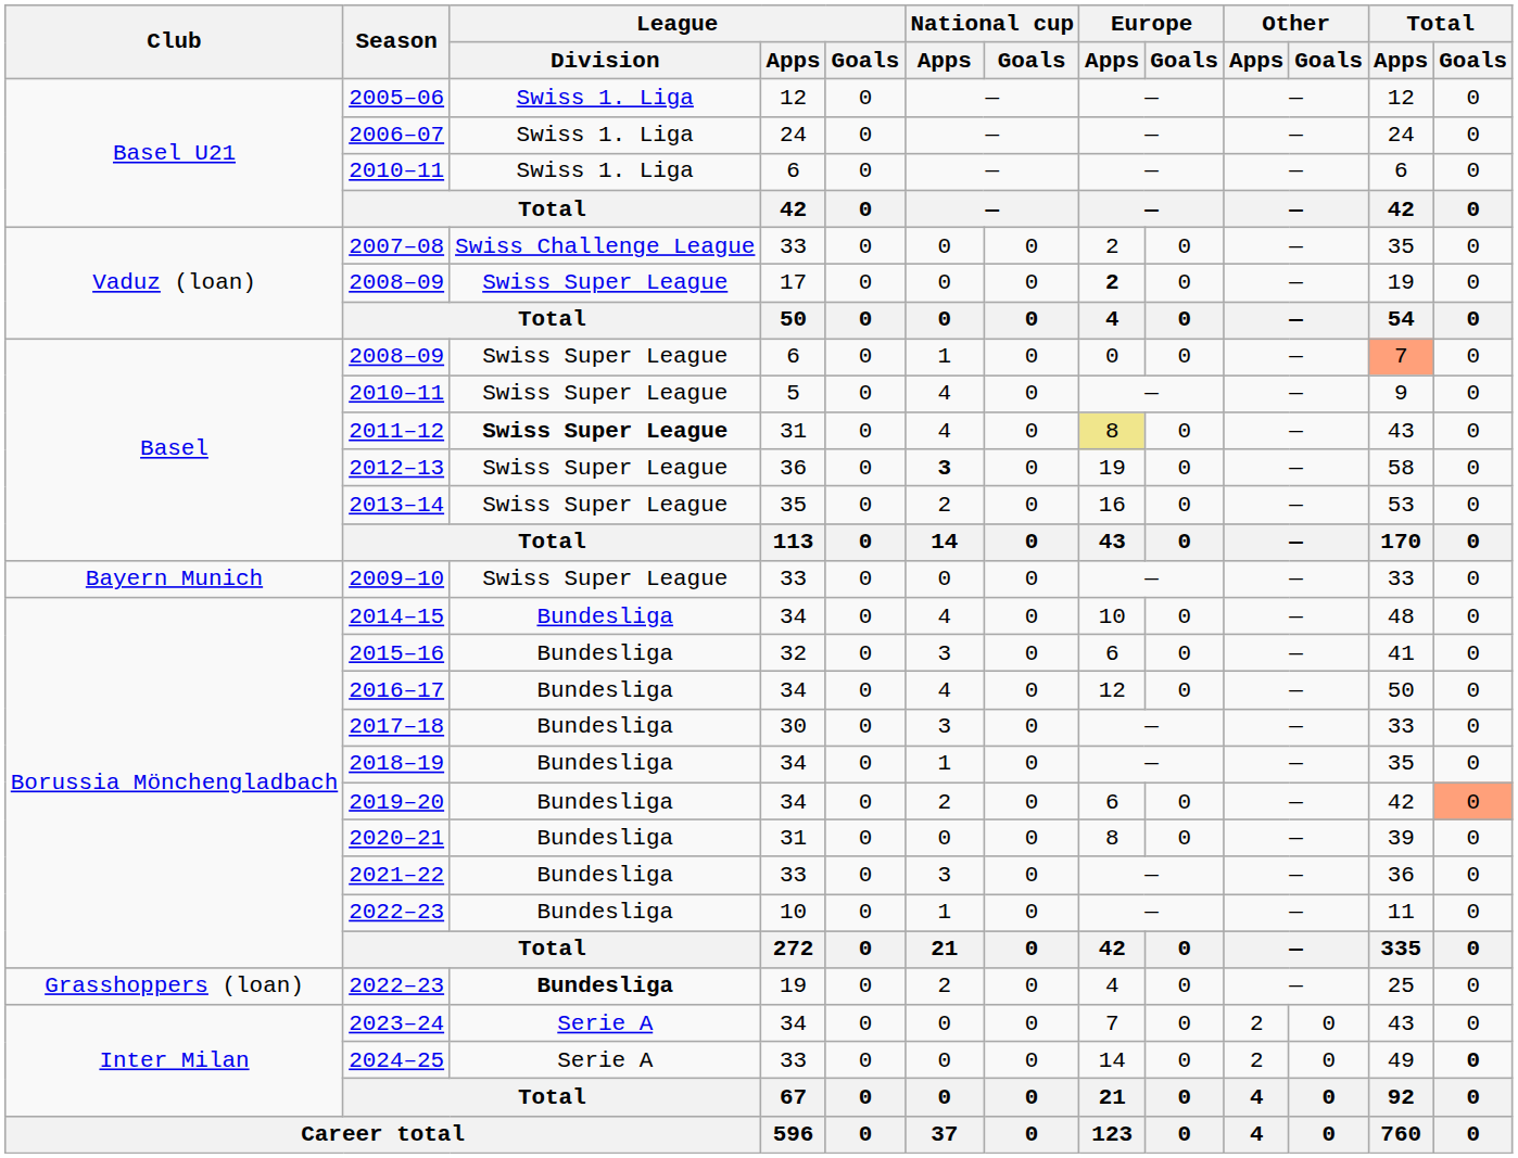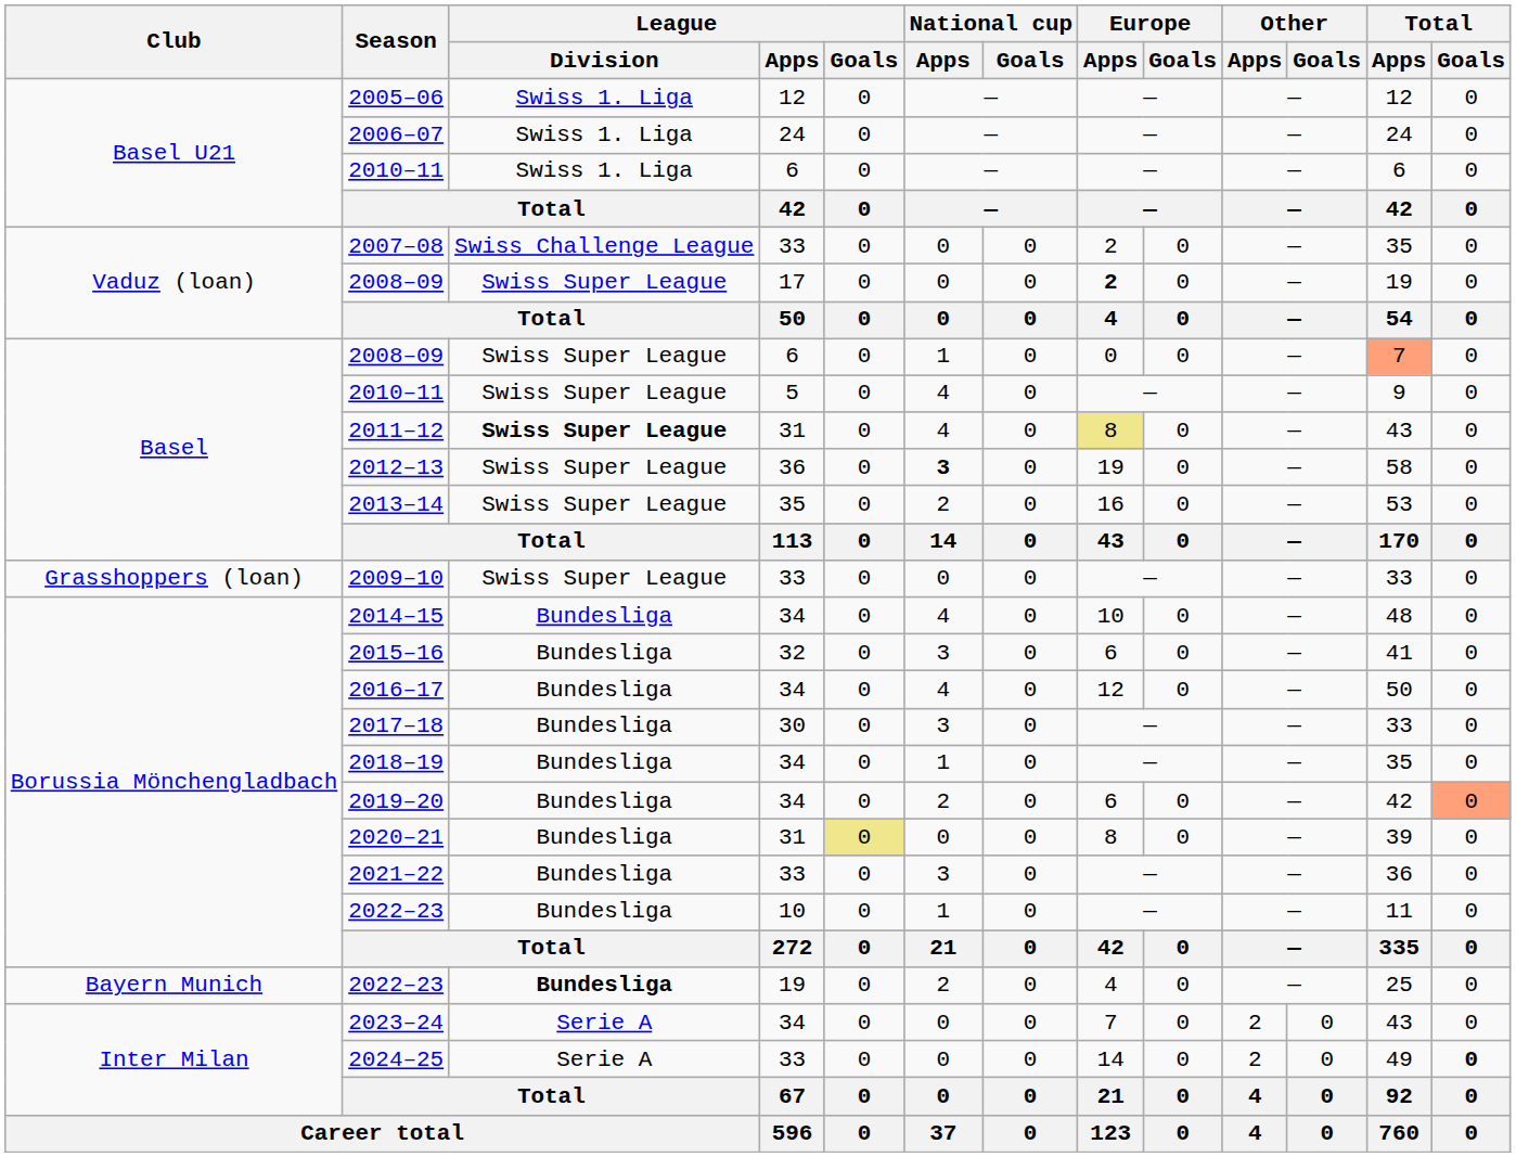 <table class="wikitable" style="text-align:center">
 <tr>
 <th rowspan="2">Club</th>
 <th rowspan="2">Season</th>
 <th colspan="3">League</th>
 <th colspan="2">National cup</th>
 <th colspan="2">Europe</th>
 <th colspan="2">Other</th>
 <th colspan="2">Total</th>
 </tr>
 <tr>
 <th>Division</th>
 <th>Apps</th>
 <th>Goals</th>
 <th>Apps</th>
 <th>Goals</th>
 <th>Apps</th>
 <th>Goals</th>
 <th>Apps</th>
 <th>Goals</th>
 <th>Apps</th>
 <th>Goals</th>
 </tr>
 <tr>
 <td rowspan="4"><a href='#'>Basel U21</a></td>
 <td><a href='#'>2005–06</a></td>
 <td><a href='#'>Swiss 1. Liga</a></td>
 <td>12</td>
 <td>0</td>
 <td colspan="2">—</td>
 <td colspan="2">—</td>
 <td colspan="2">—</td>
 <td>12</td>
 <td>0</td>
 </tr>
 <tr>
 <td><a href='#'>2006–07</a></td>
 <td>Swiss 1. Liga</td>
 <td>24</td>
 <td>0</td>
 <td colspan="2">—</td>
 <td colspan="2">—</td>
 <td colspan="2">—</td>
 <td>24</td>
 <td>0</td>
 </tr>
 <tr>
 <td><a href='#'>2010–11</a></td>
 <td>Swiss 1. Liga</td>
 <td>6</td>
 <td>0</td>
 <td colspan="2">—</td>
 <td colspan="2">—</td>
 <td colspan="2">—</td>
 <td>6</td>
 <td>0</td>
 </tr>
 <tr>
 <th colspan="2">Total</th>
 <th>42</th>
 <th>0</th>
 <th colspan="2">—</th>
 <th colspan="2">—</th>
 <th colspan="2">—</th>
 <th>42</th>
 <th>0</th>
 </tr>
 <tr>
 <td rowspan="3"><a href='#'>Vaduz</a> (loan)</td>
 <td><a href='#'>2007–08</a></td>
 <td><a href='#'>Swiss Challenge League</a></td>
 <td>33</td>
 <td>0</td>
 <td>0</td>
 <td>0</td>
 <td>2</td>
 <td>0</td>
 <td colspan="2">—</td>
 <td>35</td>
 <td>0</td>
 </tr>
 <tr>
 <td><a href='#'>2008–09</a></td>
 <td><a href='#'>Swiss Super League</a></td>
 <td>17</td>
 <td>0</td>
 <td>0</td>
 <td>0</td>
 <td><strong>2</strong></td>
 <td>0</td>
 <td colspan="2">—</td>
 <td>19</td>
 <td>0</td>
 </tr>
 <tr>
 <th colspan="2">Total</th>
 <th>50</th>
 <th>0</th>
 <th>0</th>
 <th>0</th>
 <th>4</th>
 <th>0</th>
 <th colspan="2">—</th>
 <th>54</th>
 <th>0</th>
 </tr>
 <tr>
 <td rowspan="6"><a href='#'>Basel</a></td>
 <td><a href='#'>2008–09</a></td>
 <td>Swiss Super League</td>
 <td>6</td>
 <td>0</td>
 <td>1</td>
 <td>0</td>
 <td>0</td>
 <td>0</td>
 <td colspan="2">—</td>
 <td style="background: lightsalmon;">7</td>
 <td>0</td>
 </tr>
 <tr>
 <td><a href='#'>2010–11</a></td>
 <td>Swiss Super League</td>
 <td>5</td>
 <td>0</td>
 <td>4</td>
 <td>0</td>
 <td colspan="2">—</td>
 <td colspan="2">—</td>
 <td>9</td>
 <td>0</td>
 </tr>
 <tr>
 <td><a href='#'>2011–12</a></td>
 <td><strong>Swiss Super League</strong></td>
 <td>31</td>
 <td>0</td>
 <td>4</td>
 <td>0</td>
 <td style="background: khaki;">8</td>
 <td>0</td>
 <td colspan="2">—</td>
 <td>43</td>
 <td>0</td>
 </tr>
 <tr>
 <td><a href='#'>2012–13</a></td>
 <td>Swiss Super League</td>
 <td>36</td>
 <td>0</td>
 <td><strong>3</strong></td>
 <td>0</td>
 <td>19</td>
 <td>0</td>
 <td colspan="2">—</td>
 <td>58</td>
 <td>0</td>
 </tr>
 <tr>
 <td><a href='#'>2013–14</a></td>
 <td>Swiss Super League</td>
 <td>35</td>
 <td>0</td>
 <td>2</td>
 <td>0</td>
 <td>16</td>
 <td>0</td>
 <td colspan="2">—</td>
 <td>53</td>
 <td>0</td>
 </tr>
 <tr>
 <th colspan="2">Total</th>
 <th>113</th>
 <th>0</th>
 <th>14</th>
 <th>0</th>
 <th>43</th>
 <th>0</th>
 <th colspan="2">—</th>
 <th>170</th>
 <th>0</th>
 </tr>
 <tr>
-<td><a href='#'>Bayern Munich</a></td>
+<td><a href='#'>Grasshoppers</a> (loan)</td>
 <td><a href='#'>2009–10</a></td>
 <td>Swiss Super League</td>
 <td>33</td>
 <td>0</td>
 <td>0</td>
 <td>0</td>
 <td colspan="2">—</td>
 <td colspan="2">—</td>
 <td>33</td>
 <td>0</td>
 </tr>
 <tr>
 <td rowspan="10"><a href='#'>Borussia Mönchengladbach</a></td>
 <td><a href='#'>2014–15</a></td>
 <td><a href='#'>Bundesliga</a></td>
 <td>34</td>
 <td>0</td>
 <td>4</td>
 <td>0</td>
 <td>10</td>
 <td>0</td>
 <td colspan="2">—</td>
 <td>48</td>
 <td>0</td>
 </tr>
 <tr>
 <td><a href='#'>2015–16</a></td>
 <td>Bundesliga</td>
 <td>32</td>
 <td>0</td>
 <td>3</td>
 <td>0</td>
 <td>6</td>
 <td>0</td>
 <td colspan="2">—</td>
 <td>41</td>
 <td>0</td>
 </tr>
 <tr>
 <td><a href='#'>2016–17</a></td>
 <td>Bundesliga</td>
 <td>34</td>
 <td>0</td>
 <td>4</td>
 <td>0</td>
 <td>12</td>
 <td>0</td>
 <td colspan="2">—</td>
 <td>50</td>
 <td>0</td>
 </tr>
 <tr>
 <td><a href='#'>2017–18</a></td>
 <td>Bundesliga</td>
 <td>30</td>
 <td>0</td>
 <td>3</td>
 <td>0</td>
 <td colspan="2">—</td>
 <td colspan="2">—</td>
 <td>33</td>
 <td>0</td>
 </tr>
 <tr>
 <td><a href='#'>2018–19</a></td>
 <td>Bundesliga</td>
 <td>34</td>
 <td>0</td>
 <td>1</td>
 <td>0</td>
 <td colspan="2">—</td>
 <td colspan="2">—</td>
 <td>35</td>
 <td>0</td>
 </tr>
 <tr>
 <td><a href='#'>2019–20</a></td>
 <td>Bundesliga</td>
 <td>34</td>
 <td>0</td>
 <td>2</td>
 <td>0</td>
 <td>6</td>
 <td>0</td>
 <td colspan="2">—</td>
 <td>42</td>
 <td style="background: lightsalmon;">0</td>
 </tr>
 <tr>
 <td><a href='#'>2020–21</a></td>
 <td>Bundesliga</td>
 <td>31</td>
-<td>0</td>
+<td style="background: khaki;">0</td>
 <td>0</td>
 <td>0</td>
 <td>8</td>
 <td>0</td>
 <td colspan="2">—</td>
 <td>39</td>
 <td>0</td>
 </tr>
 <tr>
 <td><a href='#'>2021–22</a></td>
 <td>Bundesliga</td>
 <td>33</td>
 <td>0</td>
 <td>3</td>
 <td>0</td>
 <td colspan="2">—</td>
 <td colspan="2">—</td>
 <td>36</td>
 <td>0</td>
 </tr>
 <tr>
 <td><a href='#'>2022–23</a></td>
 <td>Bundesliga</td>
 <td>10</td>
 <td>0</td>
 <td>1</td>
 <td>0</td>
 <td colspan="2">—</td>
 <td colspan="2">—</td>
 <td>11</td>
 <td>0</td>
 </tr>
 <tr>
 <th colspan="2">Total</th>
 <th>272</th>
 <th>0</th>
 <th>21</th>
 <th>0</th>
 <th>42</th>
 <th>0</th>
 <th colspan="2">—</th>
 <th>335</th>
 <th>0</th>
 </tr>
 <tr>
-<td><a href='#'>Grasshoppers</a> (loan)</td>
+<td><a href='#'>Bayern Munich</a></td>
 <td><a href='#'>2022–23</a></td>
 <td><strong>Bundesliga</strong></td>
 <td>19</td>
 <td>0</td>
 <td>2</td>
 <td>0</td>
 <td>4</td>
 <td>0</td>
 <td colspan="2">—</td>
 <td>25</td>
 <td>0</td>
 </tr>
 <tr>
 <td rowspan="3"><a href='#'>Inter Milan</a></td>
 <td><a href='#'>2023–24</a></td>
 <td><a href='#'>Serie A</a></td>
 <td>34</td>
 <td>0</td>
 <td>0</td>
 <td>0</td>
 <td>7</td>
 <td>0</td>
 <td>2</td>
 <td>0</td>
 <td>43</td>
 <td>0</td>
 </tr>
 <tr>
 <td><a href='#'>2024–25</a></td>
 <td>Serie A</td>
 <td>33</td>
 <td>0</td>
 <td>0</td>
 <td>0</td>
 <td>14</td>
 <td>0</td>
 <td>2</td>
 <td>0</td>
 <td>49</td>
 <td><strong>0</strong></td>
 </tr>
 <tr>
 <th colspan="2">Total</th>
 <th>67</th>
 <th>0</th>
 <th>0</th>
 <th>0</th>
 <th>21</th>
 <th>0</th>
 <th>4</th>
 <th>0</th>
 <th>92</th>
 <th>0</th>
 </tr>
 <tr>
 <th colspan="3">Career total</th>
 <th>596</th>
 <th>0</th>
 <th>37</th>
 <th>0</th>
 <th>123</th>
 <th>0</th>
 <th>4</th>
 <th>0</th>
 <th>760</th>
 <th>0</th>
 </tr>
 </table>
